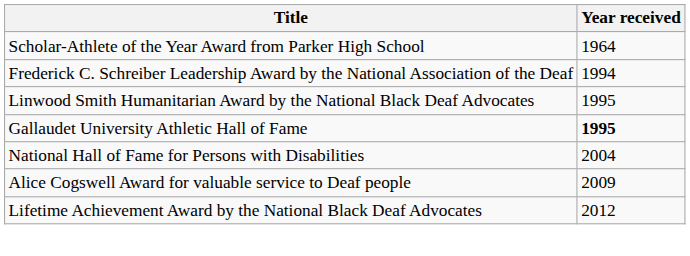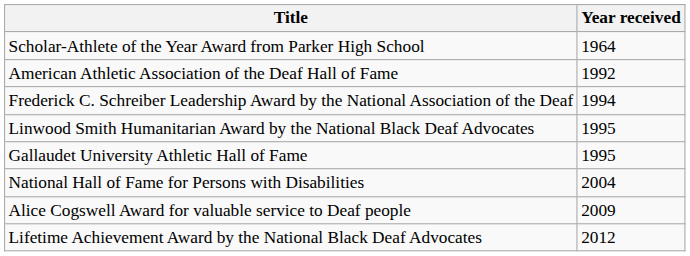 <table class="wikitable">
 <tr>
 <th>Title</th>
 <th>Year received</th>
 </tr>
 <tr>
 <td>Scholar-Athlete of the Year Award from Parker High School</td>
 <td>1964</td>
+</tr>
+<tr>
+<td>American Athletic Association of the Deaf Hall of Fame</td>
+<td>1992</td>
 </tr>
 <tr>
 <td>Frederick C. Schreiber Leadership Award by the National Association of the Deaf</td>
 <td>1994</td>
 </tr>
 <tr>
 <td>Linwood Smith Humanitarian Award by the National Black Deaf Advocates</td>
 <td>1995</td>
 </tr>
 <tr>
 <td>Gallaudet University Athletic Hall of Fame</td>
-<td><strong>1995</strong></td>
+<td>1995</td>
 </tr>
 <tr>
 <td>National Hall of Fame for Persons with Disabilities</td>
 <td>2004</td>
 </tr>
 <tr>
 <td>Alice Cogswell Award for valuable service to Deaf people</td>
 <td>2009</td>
 </tr>
 <tr>
 <td>Lifetime Achievement Award by the National Black Deaf Advocates</td>
 <td>2012</td>
 </tr>
 </table>
